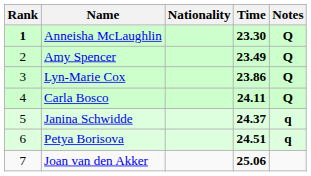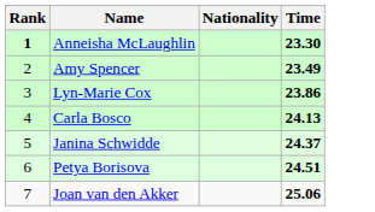 <table class="wikitable sortable" style="text-align:center">
 <tr>
 <th>Rank</th>
 <th>Name</th>
 <th>Nationality</th>
 <th>Time</th>
-<th>Notes</th>
 </tr>
 <tr bgcolor=ccffcc>
 <td><strong>1</strong></td>
 <td align=left><a href='#'>Anneisha McLaughlin</a></td>
 <td align=left></td>
 <td><strong>23.30</strong></td>
-<td><strong>Q</strong></td>
 </tr>
 <tr bgcolor=ccffcc>
 <td>2</td>
 <td align=left><a href='#'>Amy Spencer</a></td>
 <td align=left></td>
 <td><strong>23.49</strong></td>
-<td><strong>Q</strong></td>
 </tr>
 <tr bgcolor=ccffcc>
 <td>3</td>
 <td align=left><a href='#'>Lyn-Marie Cox</a></td>
 <td align=left></td>
 <td><strong>23.86</strong></td>
-<td><strong>Q</strong></td>
 </tr>
 <tr bgcolor=ccffcc>
 <td>4</td>
 <td align=left><a href='#'>Carla Bosco</a></td>
 <td align=left></td>
-<td><strong>24.11</strong></td>
-<td><strong>Q</strong></td>
+<td><strong>24.13</strong></td>
 </tr>
 <tr bgcolor=ddffdd>
 <td>5</td>
 <td align=left><a href='#'>Janina Schwidde</a></td>
 <td align=left></td>
 <td><strong>24.37</strong></td>
-<td><strong>q</strong></td>
 </tr>
 <tr bgcolor=ddffdd>
 <td>6</td>
 <td align=left><a href='#'>Petya Borisova</a></td>
 <td align=left></td>
 <td><strong>24.51</strong></td>
-<td><strong>q</strong></td>
 </tr>
 <tr>
 <td>7</td>
 <td align=left><a href='#'>Joan van den Akker</a></td>
 <td align=left></td>
 <td><strong>25.06</strong></td>
-<td></td>
 </tr>
 </table>
